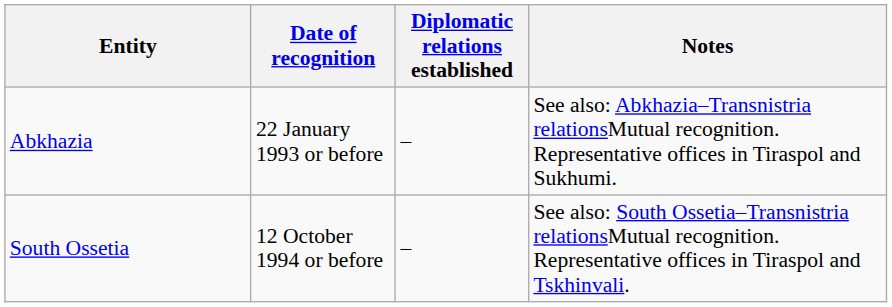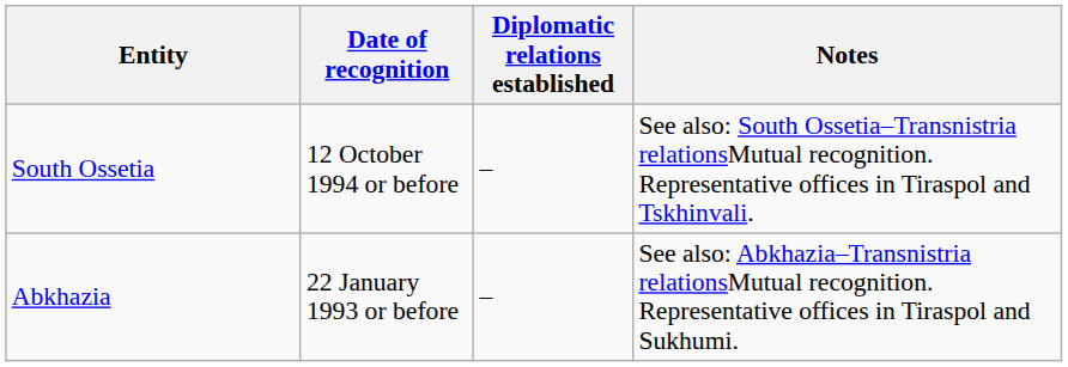 <table class="wikitable"  style="width:74%; margin:auto;">
 <tr>
 <th style="width:175px;">Entity</th>
 <th><a href='#'>Date of recognition</a></th>
 <th><a href='#'>Diplomatic relations</a><br>established</th>
 <th>Notes</th>
 </tr>
 <tr>
+<td> <a href='#'>South Ossetia</a></td>
+<td>12 October 1994 or before</td>
+<td>–</td>
+<td>See also: <a href='#'>South Ossetia–Transnistria relations</a>Mutual recognition. Representative offices in Tiraspol and <a href='#'>Tskhinvali</a>.</td>
+</tr>
+<tr>
 <td> <a href='#'>Abkhazia</a></td>
 <td>22 January 1993 or before</td>
 <td>–</td>
 <td>See also: <a href='#'>Abkhazia–Transnistria relations</a>Mutual recognition. Representative offices in Tiraspol and Sukhumi.</td>
 </tr>
-<tr>
-<td> <a href='#'>South Ossetia</a></td>
-<td>12 October 1994 or before</td>
-<td>–</td>
-<td>See also: <a href='#'>South Ossetia–Transnistria relations</a>Mutual recognition. Representative offices in Tiraspol and <a href='#'>Tskhinvali</a>.</td>
-</tr>
 </table>
